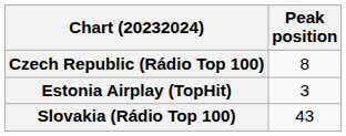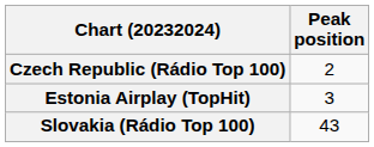 <table class="wikitable plainrowheaders sortable" style="text-align:center">
 <tr>
 <th scope="col">Chart (20232024)</th>
 <th scope="col">Peak<br>position</th>
 </tr>
 <tr>
 <th scope="row">Czech Republic (Rádio Top 100)</th>
-<td>8</td>
+<td>2</td>
 </tr>
 <tr>
 <th scope="row">Estonia Airplay (TopHit)</th>
 <td>3</td>
 </tr>
 <tr>
 <th scope="row">Slovakia (Rádio Top 100)</th>
 <td>43</td>
 </tr>
 </table>
